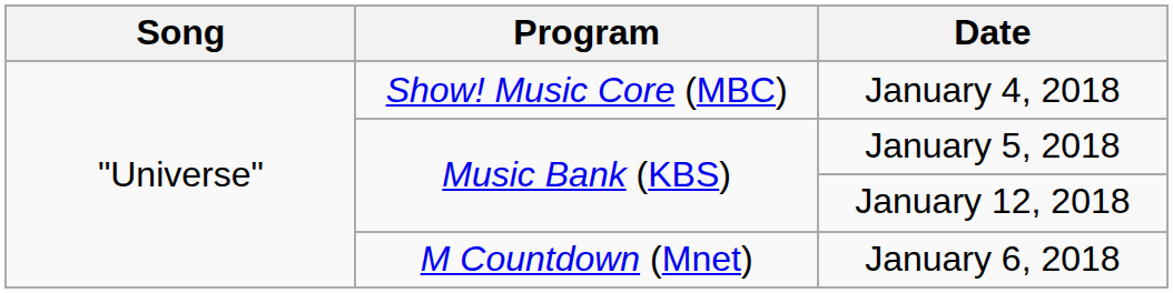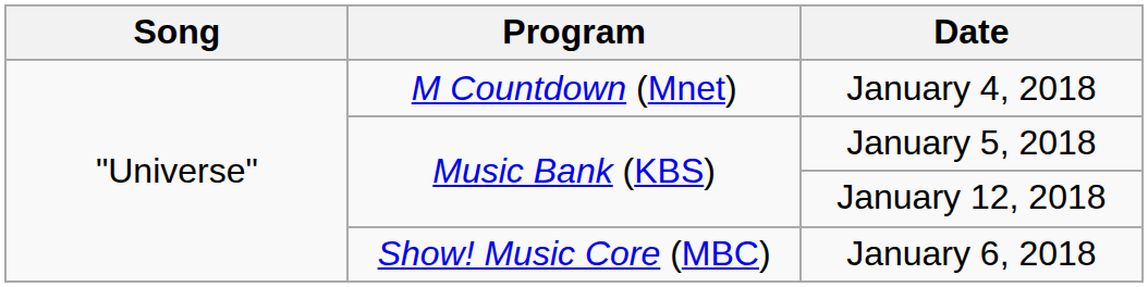 <table class="wikitable" style="text-align:center;">
 <tr>
 <th style="width:150px;">Song</th>
 <th style="width:200px;">Program</th>
 <th style="width:150px;">Date</th>
 </tr>
 <tr>
 <td rowspan="4">"Universe"</td>
-<td><em><a href='#'>Show! Music Core</a></em> (<a href='#'>MBC</a>)</td>
+<td><em><a href='#'>M Countdown</a></em> (<a href='#'>Mnet</a>)</td>
 <td>January 4, 2018</td>
 </tr>
 <tr>
 <td rowspan="2"><em><a href='#'>Music Bank</a></em> (<a href='#'>KBS</a>)</td>
 <td>January 5, 2018</td>
 </tr>
 <tr>
 <td>January 12, 2018</td>
 </tr>
 <tr>
-<td><em><a href='#'>M Countdown</a></em> (<a href='#'>Mnet</a>)</td>
+<td><em><a href='#'>Show! Music Core</a></em> (<a href='#'>MBC</a>)</td>
 <td>January 6, 2018</td>
 </tr>
 </table>
